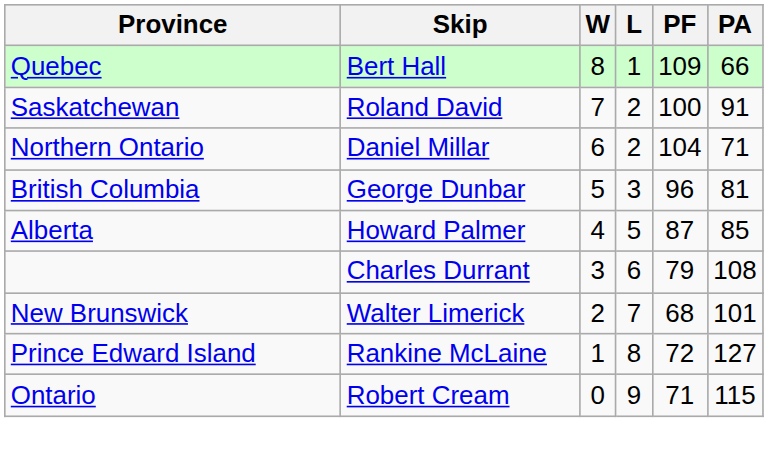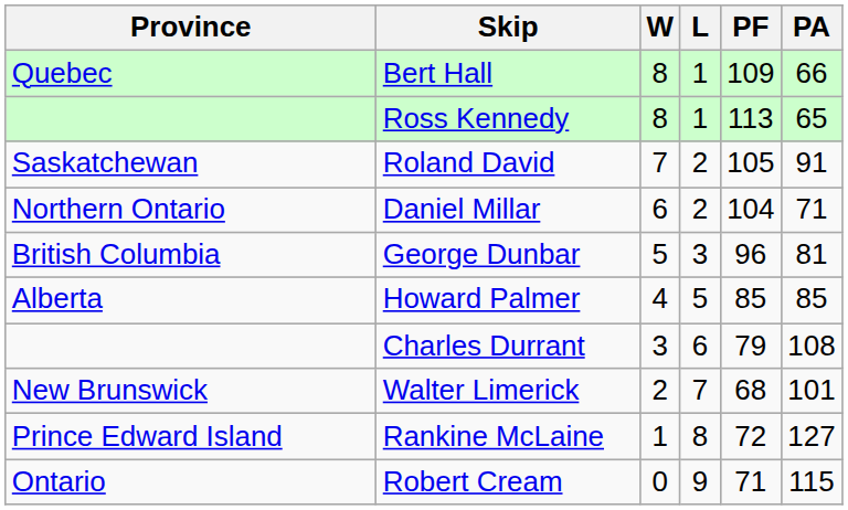 <table class=wikitable style="text-align:center;">
 <tr>
 <th bgcolor="#efefef" width="200">Province</th>
 <th bgcolor="#efefef" width="140">Skip</th>
 <th bgcolor="#efefef" width="15">W</th>
 <th bgcolor="#efefef" width="15">L</th>
 <th bgcolor="#efefef" width="15">PF</th>
 <th bgcolor="#efefef" width="15">PA</th>
 </tr>
 <tr bgcolor=#ccffcc>
 <td style="text-align:left;"><a href='#'>Quebec</a></td>
 <td style="text-align:left;"><a href='#'>Bert Hall</a></td>
 <td>8</td>
 <td>1</td>
 <td>109</td>
 <td>66</td>
 </tr>
+<tr bgcolor=#ccffcc>
+<td style="text-align:left;"></td>
+<td style="text-align:left;"><a href='#'>Ross Kennedy</a></td>
+<td>8</td>
+<td>1</td>
+<td>113</td>
+<td>65</td>
+</tr>
 <tr>
 <td style="text-align:left;"><a href='#'>Saskatchewan</a></td>
 <td style="text-align:left;"><a href='#'>Roland David</a></td>
 <td>7</td>
 <td>2</td>
-<td>100</td>
+<td>105</td>
 <td>91</td>
 </tr>
 <tr>
 <td style="text-align:left;"><a href='#'>Northern Ontario</a></td>
 <td style="text-align:left;"><a href='#'>Daniel Millar</a></td>
 <td>6</td>
 <td>2</td>
 <td>104</td>
 <td>71</td>
 </tr>
 <tr>
 <td style="text-align:left;"><a href='#'>British Columbia</a></td>
 <td style="text-align:left;"><a href='#'>George Dunbar</a></td>
 <td>5</td>
 <td>3</td>
 <td>96</td>
 <td>81</td>
 </tr>
 <tr>
 <td style="text-align:left;"><a href='#'>Alberta</a></td>
 <td style="text-align:left;"><a href='#'>Howard Palmer</a></td>
 <td>4</td>
 <td>5</td>
-<td>87</td>
+<td>85</td>
 <td>85</td>
 </tr>
 <tr>
 <td style="text-align:left;"></td>
 <td style="text-align:left;"><a href='#'>Charles Durrant</a></td>
 <td>3</td>
 <td>6</td>
 <td>79</td>
 <td>108</td>
 </tr>
 <tr>
 <td style="text-align:left;"><a href='#'>New Brunswick</a></td>
 <td style="text-align:left;"><a href='#'>Walter Limerick</a></td>
 <td>2</td>
 <td>7</td>
 <td>68</td>
 <td>101</td>
 </tr>
 <tr>
 <td style="text-align:left;"><a href='#'>Prince Edward Island</a></td>
 <td style="text-align:left;"><a href='#'>Rankine McLaine</a></td>
 <td>1</td>
 <td>8</td>
 <td>72</td>
 <td>127</td>
 </tr>
 <tr>
 <td style="text-align:left;"><a href='#'>Ontario</a></td>
 <td style="text-align:left;"><a href='#'>Robert Cream</a></td>
 <td>0</td>
 <td>9</td>
 <td>71</td>
 <td>115</td>
 </tr>
 </table>
